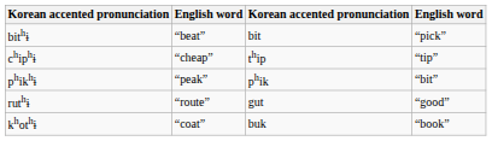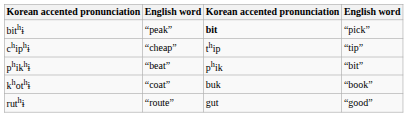 <table class="wikitable">
 <tr>
 <th>Korean accented pronunciation</th>
 <th>English word</th>
 <th>Korean accented pronunciation</th>
 <th>English word</th>
 </tr>
 <tr>
 <td>bit<sup>h</sup>ɨ</td>
-<td>“beat”</td>
-<td>bit</td>
+<td>“peak”</td>
+<td><strong>bit</strong></td>
 <td>“pick”</td>
 </tr>
 <tr>
 <td>c<sup>h</sup>ip<sup>h</sup>ɨ</td>
 <td>“cheap”</td>
 <td>t<sup>h</sup>ip</td>
 <td>“tip”</td>
 </tr>
 <tr>
 <td>p<sup>h</sup>ik<sup>h</sup>ɨ</td>
-<td>“peak”</td>
+<td>“beat”</td>
 <td>p<sup>h</sup>ik</td>
 <td>“bit”</td>
+</tr>
+<tr>
+<td>k<sup>h</sup>ot<sup>h</sup>ɨ</td>
+<td>“coat”</td>
+<td>buk</td>
+<td>“book”</td>
 </tr>
 <tr>
 <td>rut<sup>h</sup>ɨ</td>
 <td>“route”</td>
 <td>gut</td>
 <td>“good”</td>
 </tr>
-<tr>
-<td>k<sup>h</sup>ot<sup>h</sup>ɨ</td>
-<td>“coat”</td>
-<td>buk</td>
-<td>“book”</td>
-</tr>
 </table>
